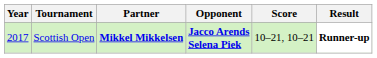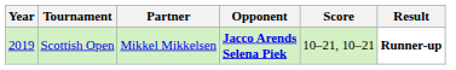 <table class="sortable wikitable" style="font-size: 90%;">
 <tr>
 <th>Year</th>
 <th>Tournament</th>
 <th>Partner</th>
 <th>Opponent</th>
 <th>Score</th>
 <th>Result</th>
 </tr>
 <tr style="background:#D4F1C5">
-<td align="center"><a href='#'>2017</a></td>
+<td align="center"><a href='#'>2019</a></td>
 <td align="left"><a href='#'>Scottish Open</a></td>
-<td align="left"><strong> <a href='#'>Mikkel Mikkelsen</a></strong></td>
+<td align="left"> <a href='#'>Mikkel Mikkelsen</a></td>
 <td align="left"><strong> <a href='#'>Jacco Arends</a> <br>  <a href='#'>Selena Piek</a></strong></td>
 <td align="left">10–21, 10–21</td>
 <td style="text-align:left; background:white"> <strong>Runner-up</strong></td>
 </tr>
 </table>
